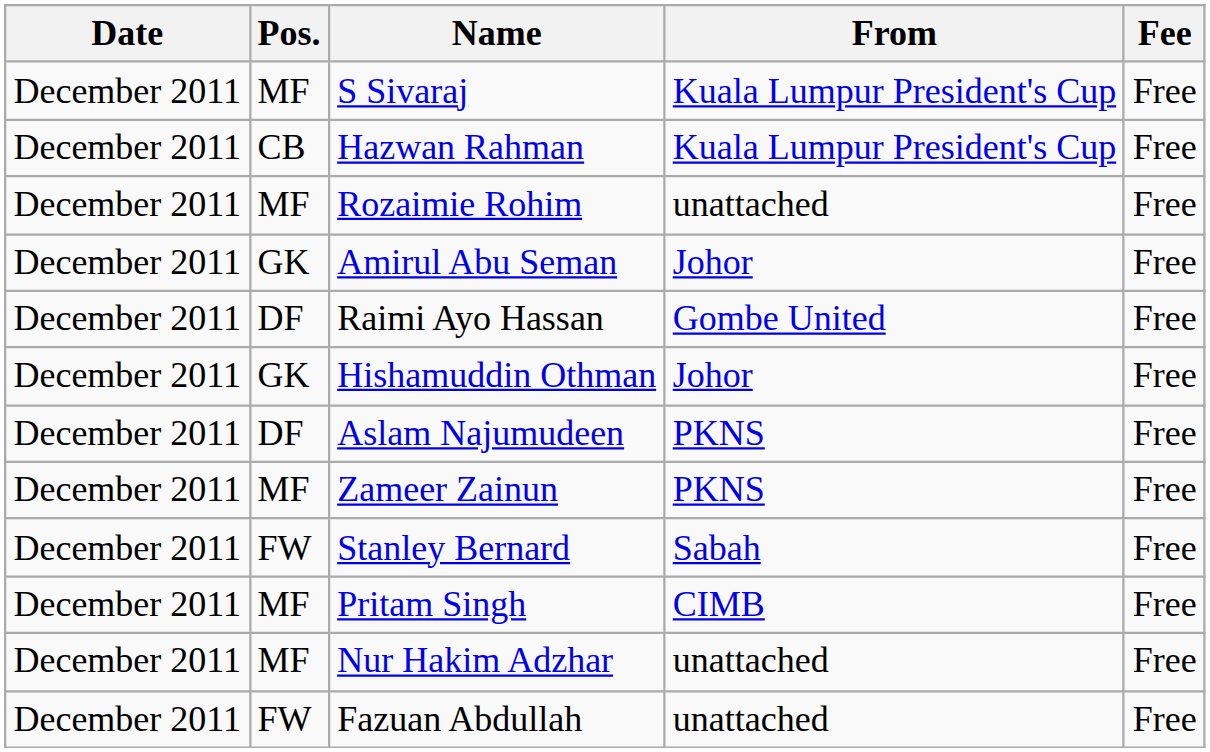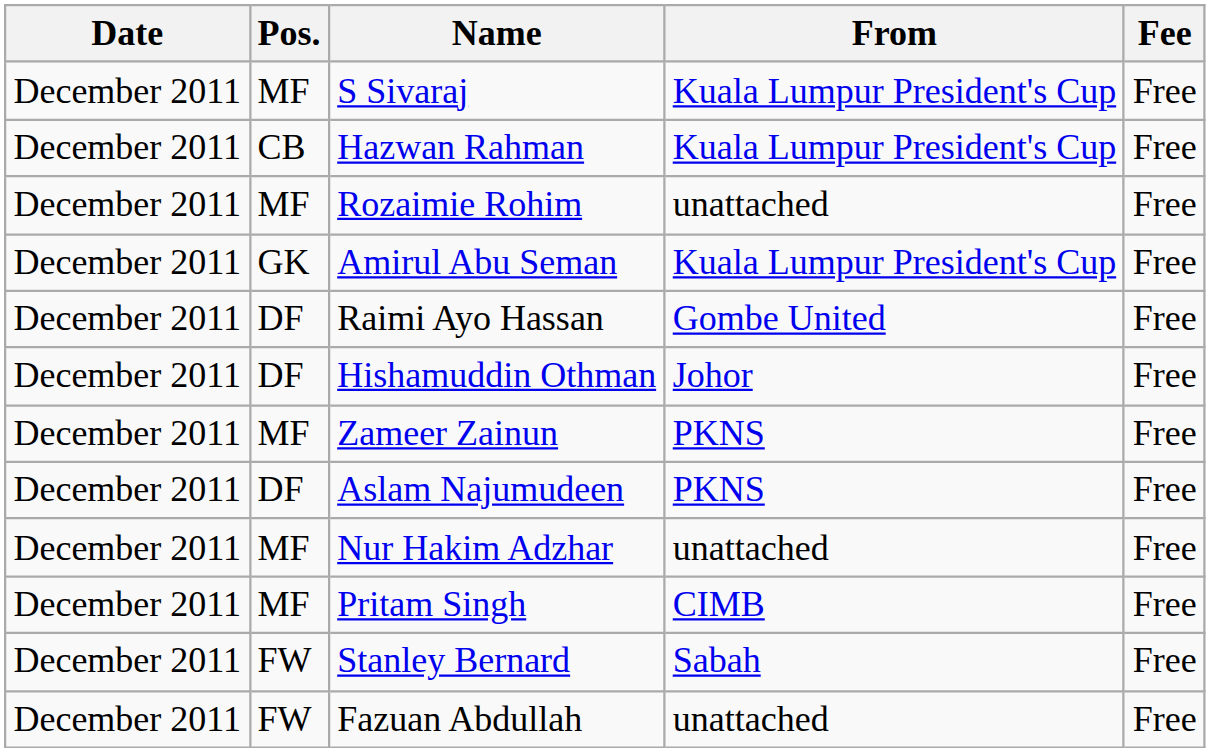 <table class="wikitable">
 <tr>
 <th>Date</th>
 <th>Pos.</th>
 <th>Name</th>
 <th>From</th>
 <th>Fee</th>
 </tr>
 <tr>
 <td>December 2011</td>
 <td>MF</td>
 <td> <a href='#'>S Sivaraj</a></td>
 <td> <a href='#'>Kuala Lumpur President's Cup</a></td>
 <td>Free</td>
 </tr>
 <tr>
 <td>December 2011</td>
 <td>CB</td>
 <td> <a href='#'>Hazwan Rahman</a></td>
 <td> <a href='#'>Kuala Lumpur President's Cup</a></td>
 <td>Free</td>
 </tr>
 <tr>
 <td>December 2011</td>
 <td>MF</td>
 <td> <a href='#'>Rozaimie Rohim</a></td>
 <td>unattached</td>
 <td>Free</td>
 </tr>
 <tr>
 <td>December 2011</td>
 <td>GK</td>
 <td> <a href='#'>Amirul Abu Seman</a></td>
-<td> <a href='#'>Johor</a></td>
+<td> <a href='#'>Kuala Lumpur President's Cup</a></td>
 <td>Free</td>
 </tr>
 <tr>
 <td>December 2011</td>
 <td>DF</td>
 <td> Raimi Ayo Hassan</td>
 <td> <a href='#'>Gombe United</a></td>
 <td>Free</td>
 </tr>
 <tr>
 <td>December 2011</td>
-<td>GK</td>
+<td>DF</td>
 <td> <a href='#'>Hishamuddin Othman</a></td>
 <td> <a href='#'>Johor</a></td>
+<td>Free</td>
+</tr>
+<tr>
+<td>December 2011</td>
+<td>MF</td>
+<td> <a href='#'>Zameer Zainun</a></td>
+<td> <a href='#'>PKNS</a></td>
 <td>Free</td>
 </tr>
 <tr>
 <td>December 2011</td>
 <td>DF</td>
 <td> <a href='#'>Aslam Najumudeen</a></td>
 <td> <a href='#'>PKNS</a></td>
 <td>Free</td>
 </tr>
 <tr>
 <td>December 2011</td>
 <td>MF</td>
-<td> <a href='#'>Zameer Zainun</a></td>
-<td> <a href='#'>PKNS</a></td>
+<td> <a href='#'>Nur Hakim Adzhar</a></td>
+<td>unattached</td>
+<td>Free</td>
+</tr>
+<tr>
+<td>December 2011</td>
+<td>MF</td>
+<td> <a href='#'>Pritam Singh</a></td>
+<td> <a href='#'>CIMB</a></td>
 <td>Free</td>
 </tr>
 <tr>
 <td>December 2011</td>
 <td>FW</td>
 <td> <a href='#'>Stanley Bernard</a></td>
 <td> <a href='#'>Sabah</a></td>
 <td>Free</td>
 </tr>
 <tr>
 <td>December 2011</td>
-<td>MF</td>
-<td> <a href='#'>Pritam Singh</a></td>
-<td> <a href='#'>CIMB</a></td>
-<td>Free</td>
-</tr>
-<tr>
-<td>December 2011</td>
-<td>MF</td>
-<td> <a href='#'>Nur Hakim Adzhar</a></td>
-<td>unattached</td>
-<td>Free</td>
-</tr>
-<tr>
-<td>December 2011</td>
 <td>FW</td>
 <td> Fazuan Abdullah</td>
 <td>unattached</td>
 <td>Free</td>
 </tr>
 </table>
